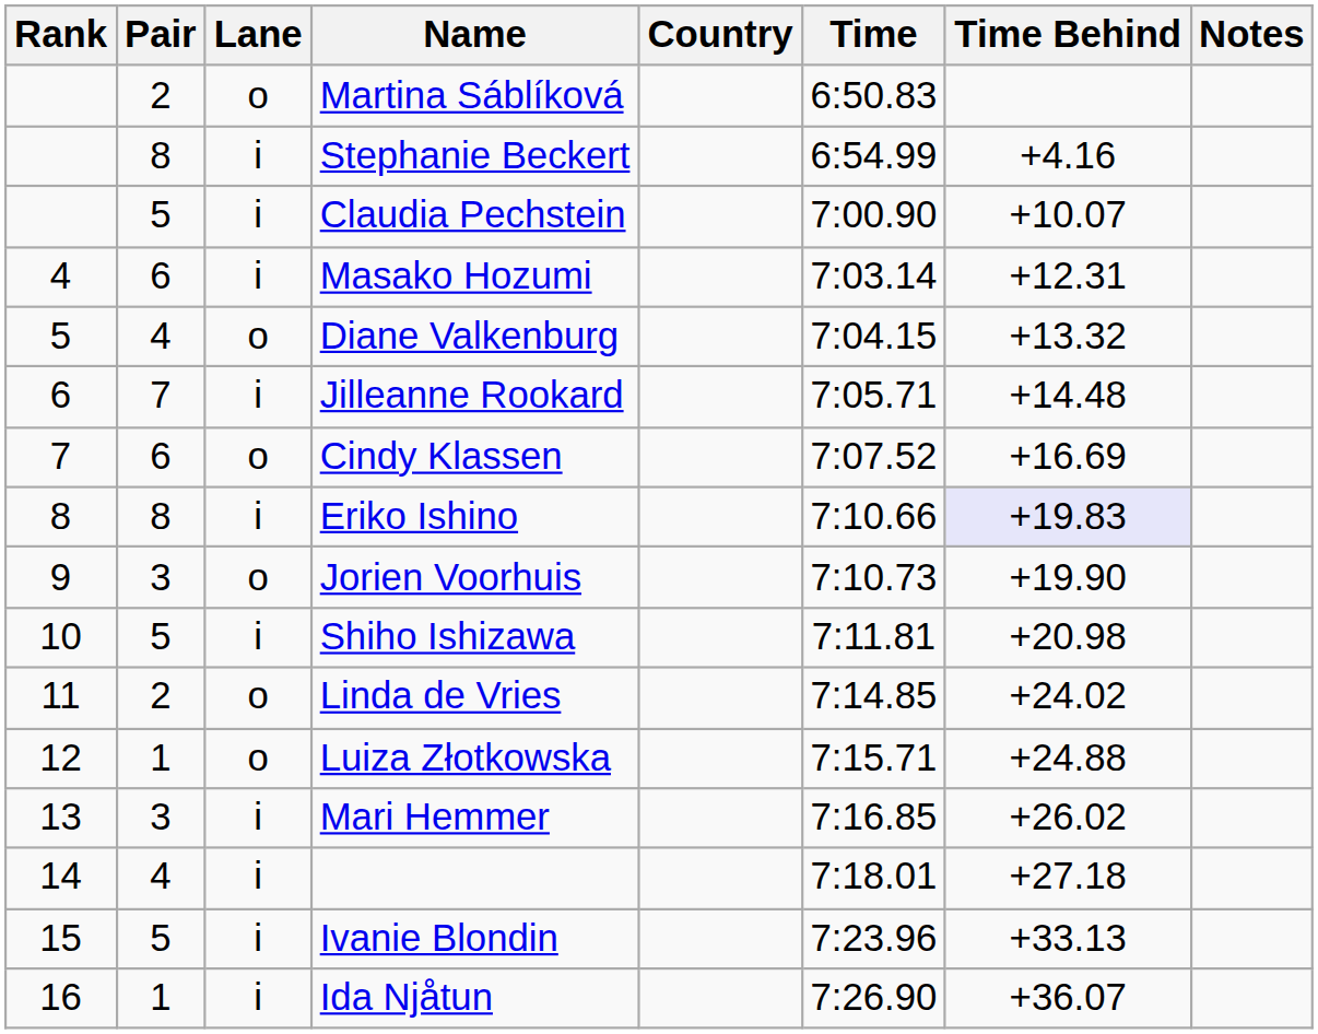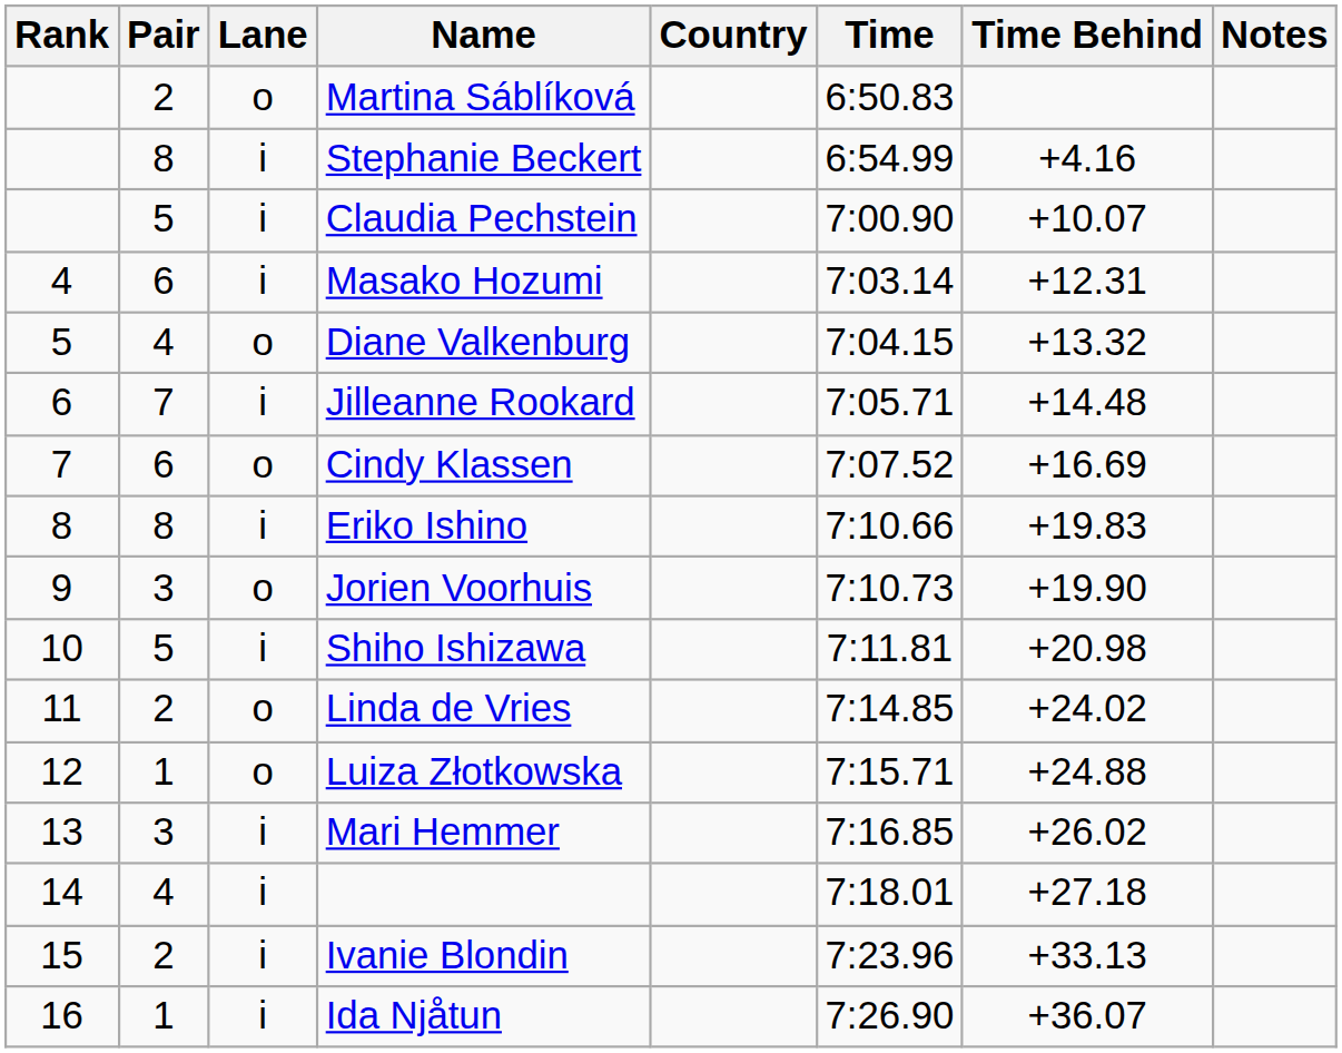 <table class="wikitable sortable" style="text-align:center">
 <tr>
 <th>Rank</th>
 <th>Pair</th>
 <th>Lane</th>
 <th>Name</th>
 <th>Country</th>
 <th>Time</th>
 <th>Time Behind</th>
 <th>Notes</th>
 </tr>
 <tr>
 <td></td>
 <td>2</td>
 <td>o</td>
 <td align="left"><a href='#'>Martina Sáblíková</a></td>
 <td align="left"></td>
 <td>6:50.83</td>
 <td></td>
 <td></td>
 </tr>
 <tr>
 <td></td>
 <td>8</td>
 <td>i</td>
 <td align="left"><a href='#'>Stephanie Beckert</a></td>
 <td align="left"></td>
 <td>6:54.99</td>
 <td>+4.16</td>
 <td></td>
 </tr>
 <tr>
 <td></td>
 <td>5</td>
 <td>i</td>
 <td align="left"><a href='#'>Claudia Pechstein</a></td>
 <td align="left"></td>
 <td>7:00.90</td>
 <td>+10.07</td>
 <td></td>
 </tr>
 <tr>
 <td>4</td>
 <td>6</td>
 <td>i</td>
 <td align="left"><a href='#'>Masako Hozumi</a></td>
 <td align="left"></td>
 <td>7:03.14</td>
 <td>+12.31</td>
 <td></td>
 </tr>
 <tr>
 <td>5</td>
 <td>4</td>
 <td>o</td>
 <td align="left"><a href='#'>Diane Valkenburg</a></td>
 <td align="left"></td>
 <td>7:04.15</td>
 <td>+13.32</td>
 <td></td>
 </tr>
 <tr>
 <td>6</td>
 <td>7</td>
 <td>i</td>
 <td align="left"><a href='#'>Jilleanne Rookard</a></td>
 <td align="left"></td>
 <td>7:05.71</td>
 <td>+14.48</td>
 <td></td>
 </tr>
 <tr>
 <td>7</td>
 <td>6</td>
 <td>o</td>
 <td align="left"><a href='#'>Cindy Klassen</a></td>
 <td align="left"></td>
 <td>7:07.52</td>
 <td>+16.69</td>
 <td></td>
 </tr>
 <tr>
 <td>8</td>
 <td>8</td>
 <td>i</td>
 <td align="left"><a href='#'>Eriko Ishino</a></td>
 <td align="left"></td>
 <td>7:10.66</td>
-<td style="background: lavender;">+19.83</td>
+<td>+19.83</td>
 <td></td>
 </tr>
 <tr>
 <td>9</td>
 <td>3</td>
 <td>o</td>
 <td align="left"><a href='#'>Jorien Voorhuis</a></td>
 <td align="left"></td>
 <td>7:10.73</td>
 <td>+19.90</td>
 <td></td>
 </tr>
 <tr>
 <td>10</td>
 <td>5</td>
 <td>i</td>
 <td align="left"><a href='#'>Shiho Ishizawa</a></td>
 <td align="left"></td>
 <td>7:11.81</td>
 <td>+20.98</td>
 <td></td>
 </tr>
 <tr>
 <td>11</td>
 <td>2</td>
 <td>o</td>
 <td align="left"><a href='#'>Linda de Vries</a></td>
 <td align="left"></td>
 <td>7:14.85</td>
 <td>+24.02</td>
 <td></td>
 </tr>
 <tr>
 <td>12</td>
 <td>1</td>
 <td>o</td>
 <td align="left"><a href='#'>Luiza Złotkowska</a></td>
 <td align="left"></td>
 <td>7:15.71</td>
 <td>+24.88</td>
 <td></td>
 </tr>
 <tr>
 <td>13</td>
 <td>3</td>
 <td>i</td>
 <td align="left"><a href='#'>Mari Hemmer</a></td>
 <td align="left"></td>
 <td>7:16.85</td>
 <td>+26.02</td>
 <td></td>
 </tr>
 <tr>
 <td>14</td>
 <td>4</td>
 <td>i</td>
 <td align="left"></td>
 <td align="left"></td>
 <td>7:18.01</td>
 <td>+27.18</td>
 <td></td>
 </tr>
 <tr>
 <td>15</td>
-<td>5</td>
+<td>2</td>
 <td>i</td>
 <td align="left"><a href='#'>Ivanie Blondin</a></td>
 <td align="left"></td>
 <td>7:23.96</td>
 <td>+33.13</td>
 <td></td>
 </tr>
 <tr>
 <td>16</td>
 <td>1</td>
 <td>i</td>
 <td align="left"><a href='#'>Ida Njåtun</a></td>
 <td align="left"></td>
 <td>7:26.90</td>
 <td>+36.07</td>
 <td></td>
 </tr>
 </table>
